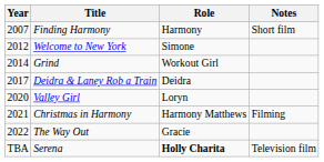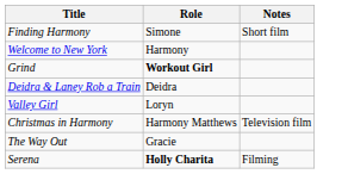 <table class="wikitable">
 <tr>
-<th>Year</th>
 <th>Title</th>
 <th>Role</th>
 <th>Notes</th>
 </tr>
 <tr>
-<td>2007</td>
 <td><em>Finding Harmony</em></td>
-<td>Harmony</td>
+<td>Simone</td>
 <td>Short film</td>
 </tr>
 <tr>
-<td>2012</td>
 <td><em><a href='#'>Welcome to New York</a></em></td>
-<td>Simone</td>
+<td>Harmony</td>
 <td></td>
 </tr>
 <tr>
-<td>2014</td>
 <td><em>Grind</em></td>
-<td>Workout Girl</td>
+<td><strong>Workout Girl</strong></td>
 <td></td>
 </tr>
 <tr>
-<td>2017</td>
 <td><em><a href='#'>Deidra & Laney Rob a Train</a></em></td>
 <td>Deidra</td>
 <td></td>
 </tr>
 <tr>
-<td>2020</td>
 <td><em><a href='#'>Valley Girl</a></em></td>
 <td>Loryn</td>
 <td></td>
 </tr>
 <tr>
-<td>2021</td>
 <td><em>Christmas in Harmony</em></td>
 <td>Harmony Matthews</td>
-<td>Filming</td>
+<td>Television film</td>
 </tr>
 <tr>
-<td>2022</td>
 <td><em>The Way Out</em></td>
 <td>Gracie</td>
 <td></td>
 </tr>
 <tr>
-<td>TBA</td>
 <td><em>Serena</em></td>
 <td><strong>Holly Charita</strong></td>
-<td>Television film</td>
+<td>Filming</td>
 </tr>
 </table>
